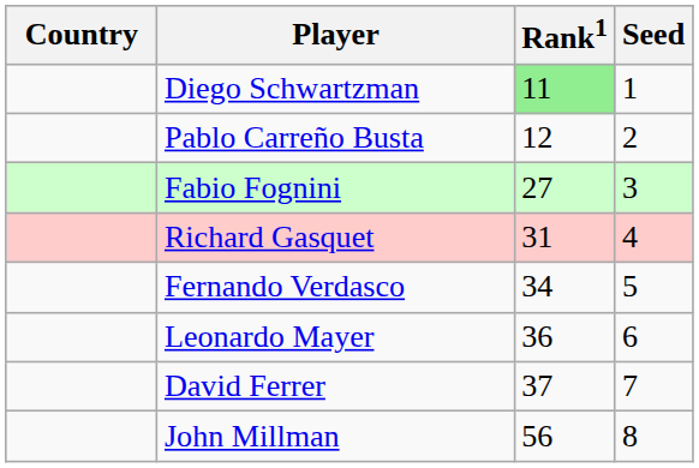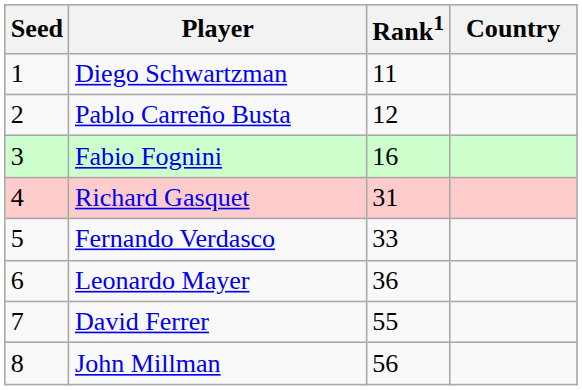 <table class="sortable wikitable">
 <tr>
-<th width="70">Country</th>
+<th>Seed</th>
 <th width="175">Player</th>
 <th>Rank<sup>1</sup></th>
-<th>Seed</th>
+<th width="70">Country</th>
 </tr>
 <tr>
+<td>1</td>
+<td><a href='#'>Diego Schwartzman</a></td>
+<td>11</td>
 <td></td>
-<td><a href='#'>Diego Schwartzman</a></td>
-<td style="background: lightgreen;">11</td>
-<td>1</td>
 </tr>
 <tr>
-<td></td>
+<td>2</td>
 <td><a href='#'>Pablo Carreño Busta</a></td>
 <td>12</td>
-<td>2</td>
+<td></td>
 </tr>
 <tr style="background:#cfc;">
+<td>3</td>
+<td><a href='#'>Fabio Fognini</a></td>
+<td>16</td>
 <td></td>
-<td><a href='#'>Fabio Fognini</a></td>
-<td>27</td>
-<td>3</td>
 </tr>
 <tr style="background:#fcc;">
-<td></td>
+<td>4</td>
 <td><a href='#'>Richard Gasquet</a></td>
 <td>31</td>
-<td>4</td>
+<td></td>
 </tr>
 <tr>
+<td>5</td>
+<td><a href='#'>Fernando Verdasco</a></td>
+<td>33</td>
 <td></td>
-<td><a href='#'>Fernando Verdasco</a></td>
-<td>34</td>
-<td>5</td>
 </tr>
 <tr>
-<td></td>
+<td>6</td>
 <td><a href='#'>Leonardo Mayer</a></td>
 <td>36</td>
-<td>6</td>
+<td></td>
 </tr>
 <tr>
+<td>7</td>
+<td><a href='#'>David Ferrer</a></td>
+<td>55</td>
 <td></td>
-<td><a href='#'>David Ferrer</a></td>
-<td>37</td>
-<td>7</td>
 </tr>
 <tr>
-<td></td>
+<td>8</td>
 <td><a href='#'>John Millman</a></td>
 <td>56</td>
-<td>8</td>
+<td></td>
 </tr>
 </table>
